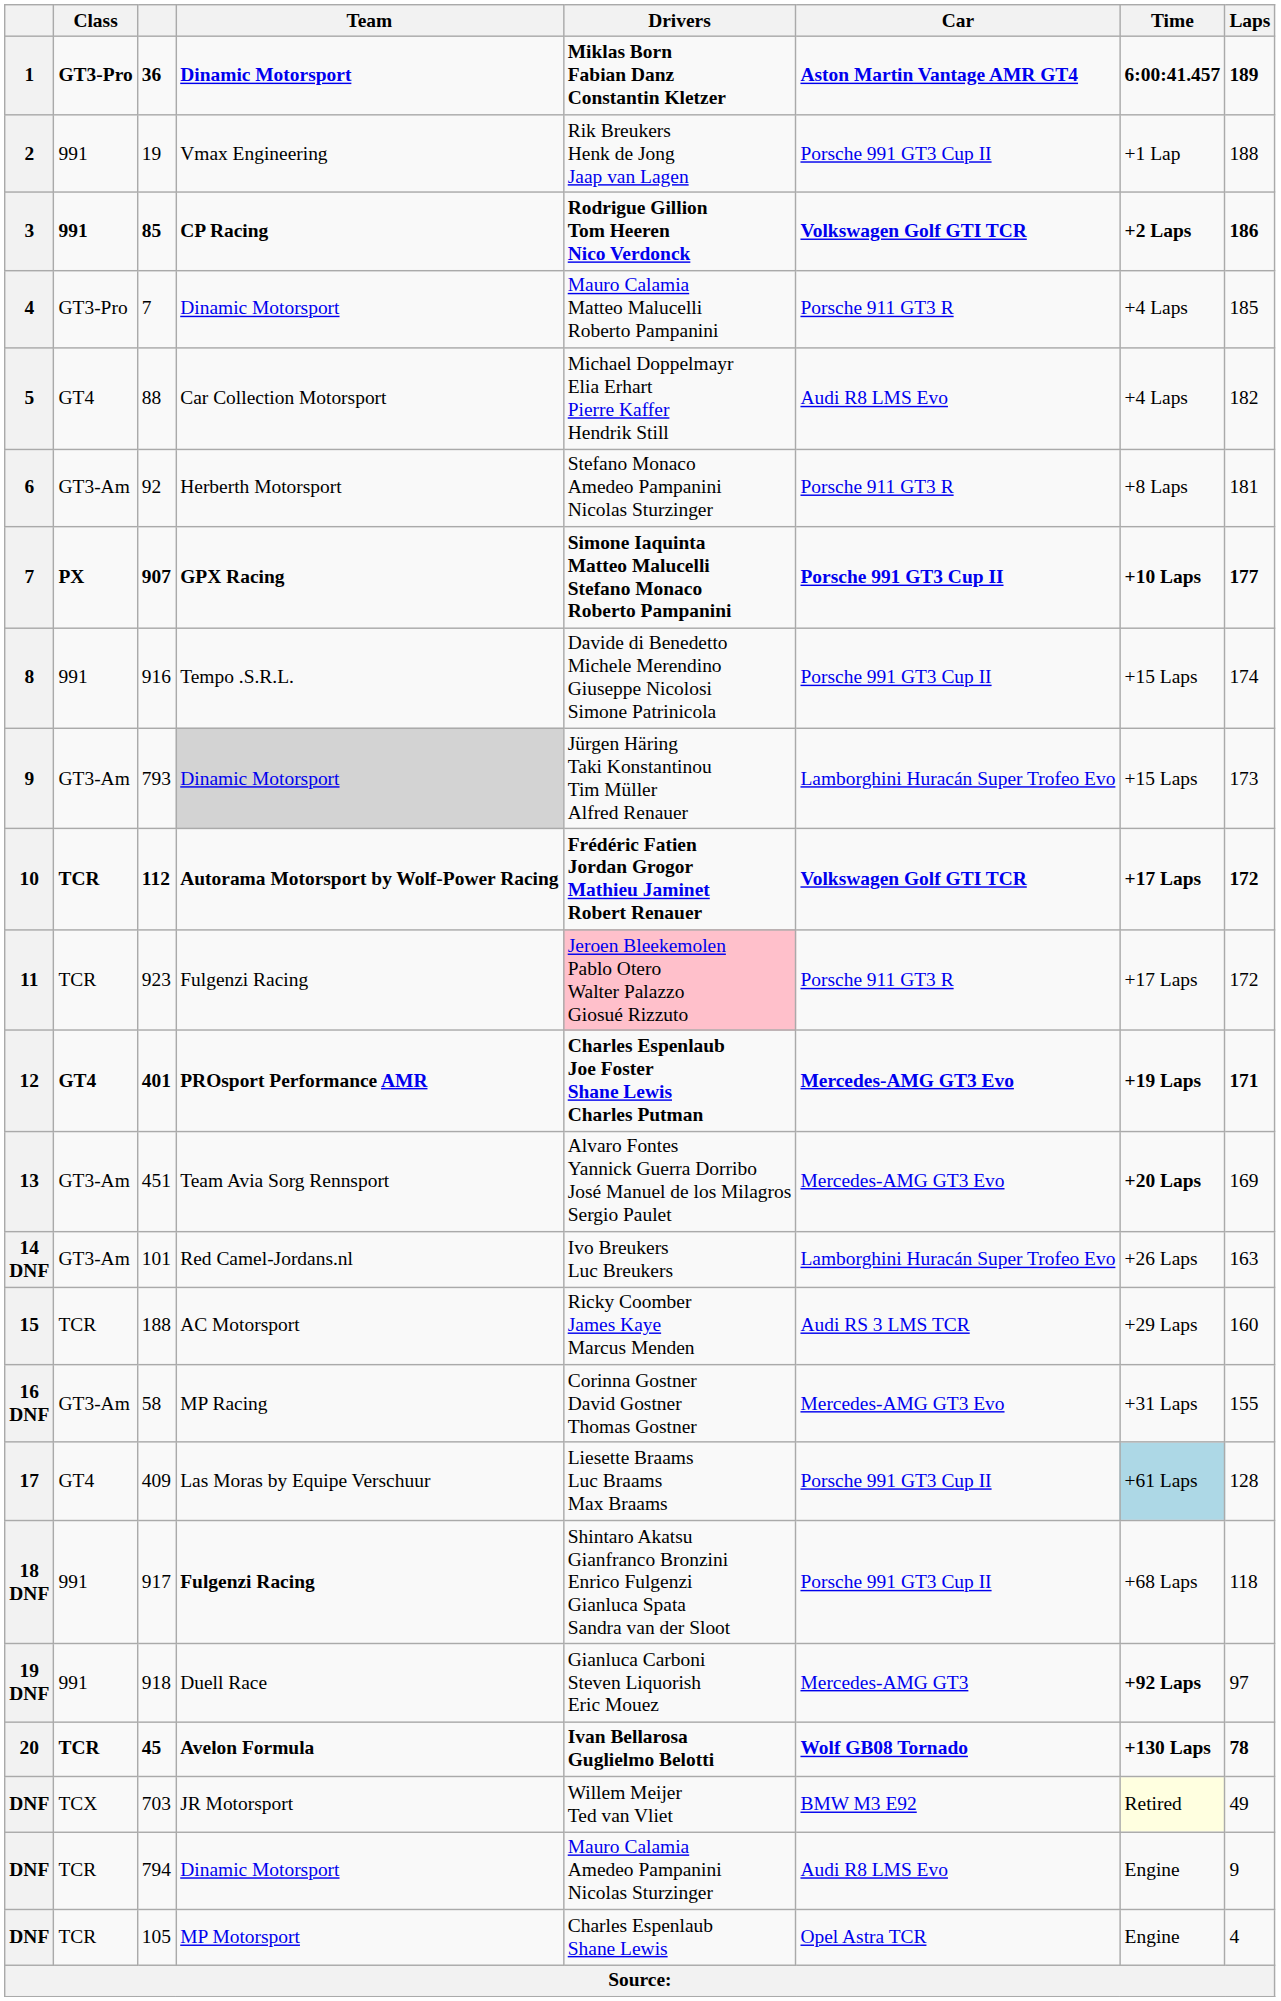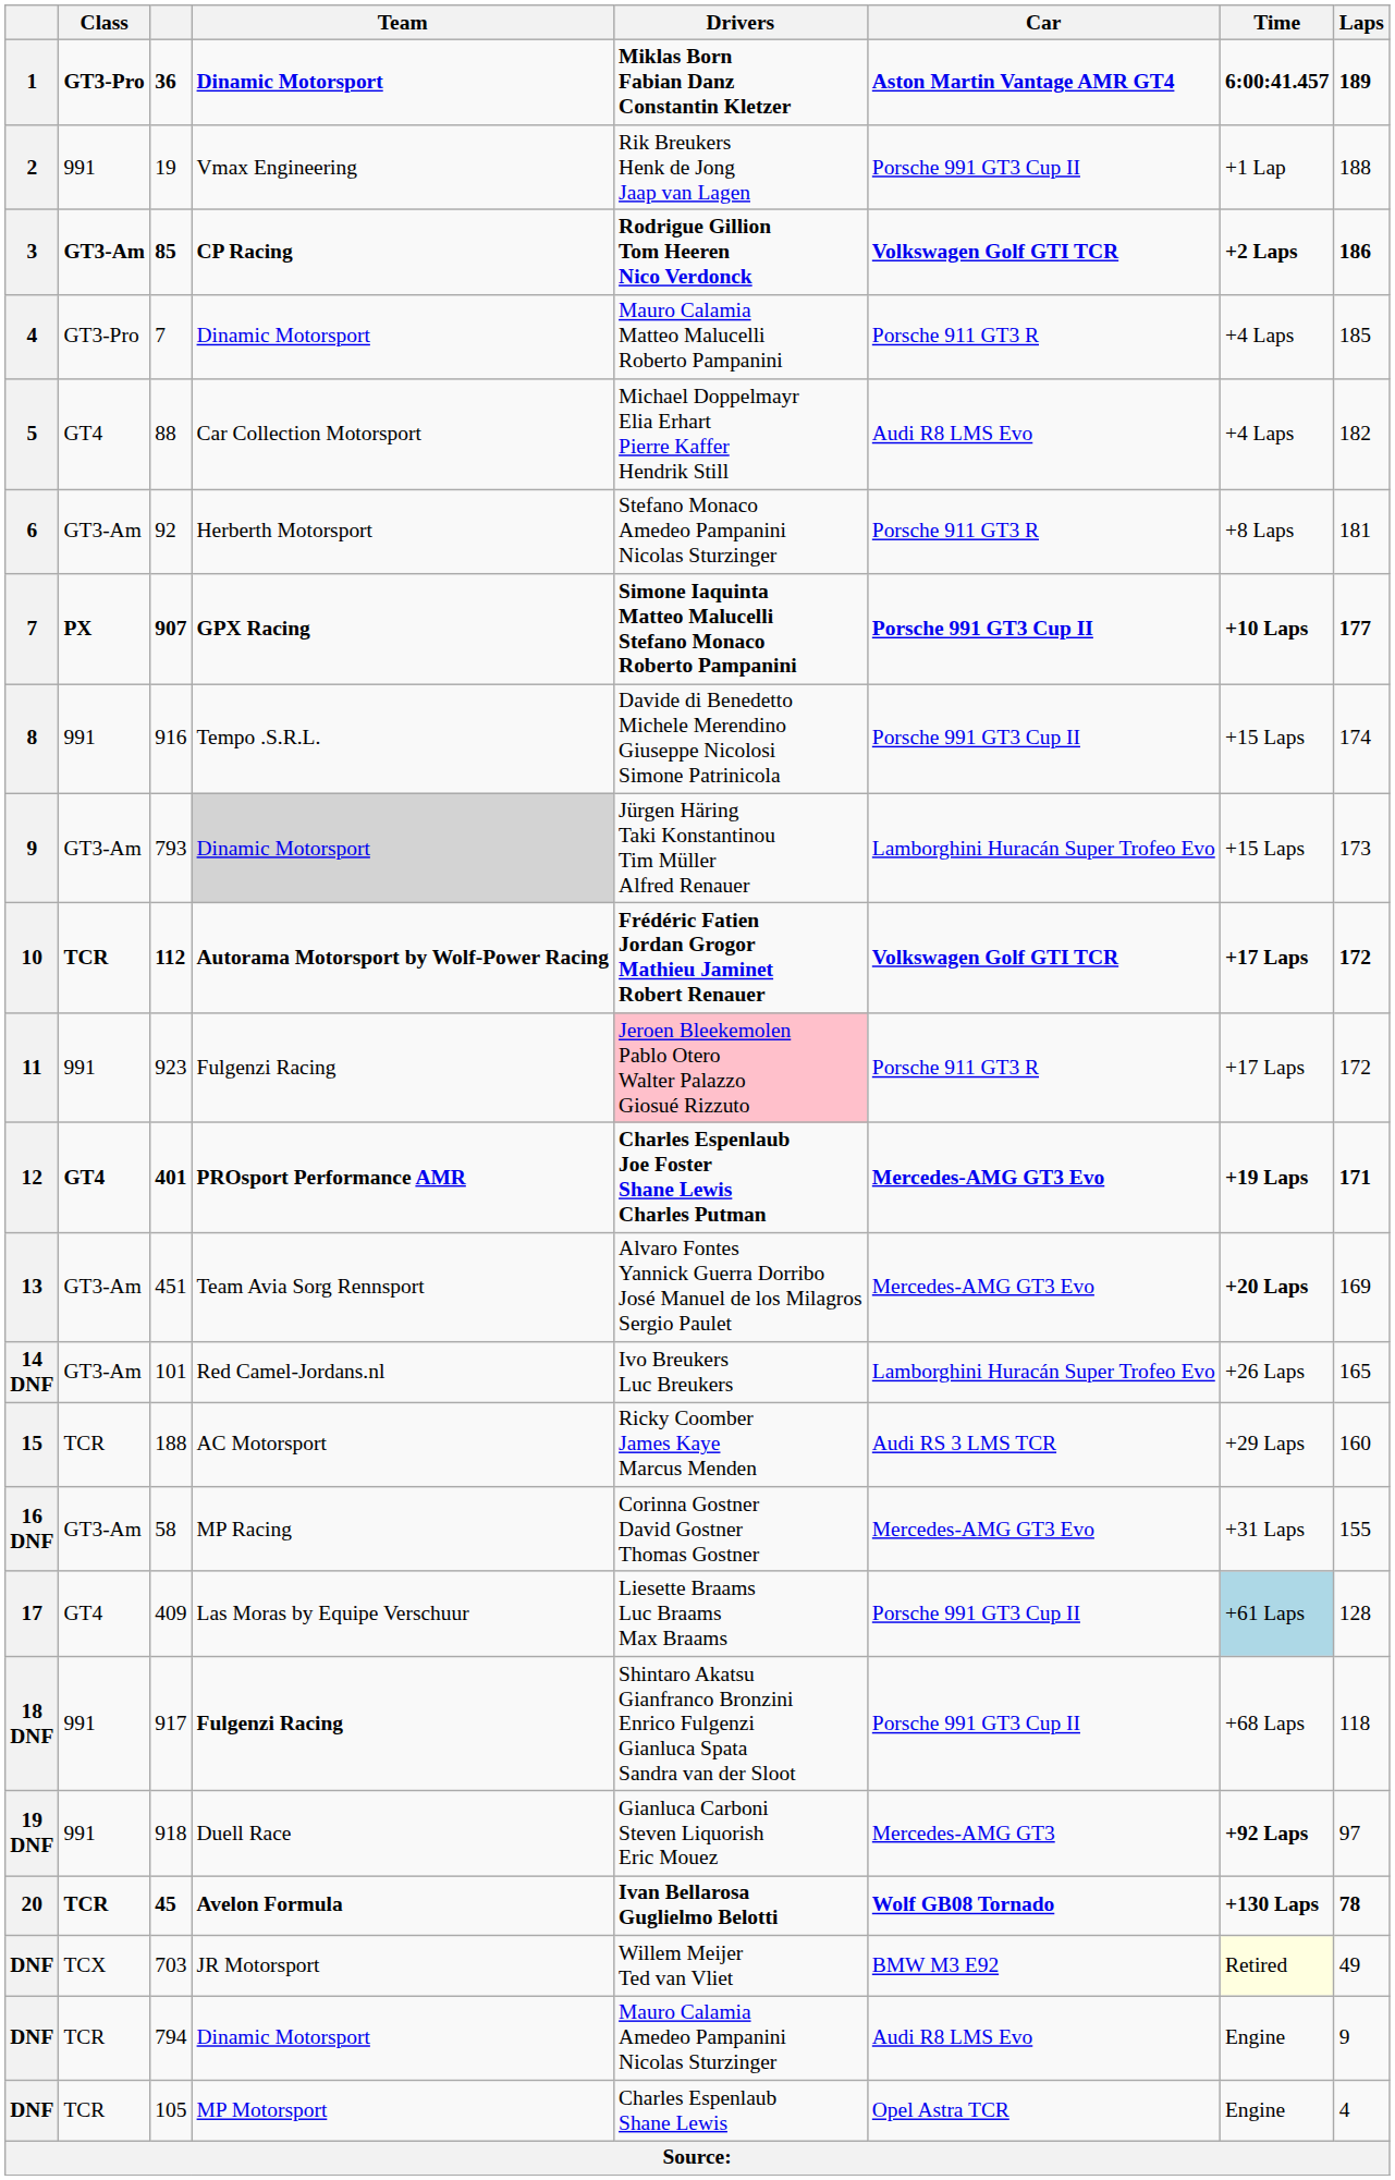 <table class="wikitable" style="font-size: 85%;">
 <tr>
 <th></th>
 <th>Class</th>
 <th></th>
 <th>Team</th>
 <th>Drivers</th>
 <th>Car</th>
 <th>Time</th>
 <th>Laps</th>
 </tr>
 <tr>
 <th>1</th>
 <td><strong>GT3-Pro</strong></td>
 <td><strong>36</strong></td>
 <td><strong> <a href='#'>Dinamic Motorsport</a></strong></td>
 <td><strong> Miklas Born<br> Fabian Danz<br> Constantin Kletzer</strong></td>
 <td><strong><a href='#'>Aston Martin Vantage AMR GT4</a></strong></td>
 <td><strong>6:00:41.457</strong></td>
 <td><strong>189</strong></td>
 </tr>
 <tr>
 <th>2</th>
 <td>991</td>
 <td>19</td>
 <td> Vmax Engineering</td>
 <td> Rik Breukers<br> Henk de Jong<br> <a href='#'>Jaap van Lagen</a></td>
 <td><a href='#'>Porsche 991 GT3 Cup II</a></td>
 <td>+1 Lap</td>
 <td>188</td>
 </tr>
 <tr>
 <th>3</th>
-<td><strong>991</strong></td>
+<td><strong>GT3-Am</strong></td>
 <td><strong>85</strong></td>
 <td><strong> CP Racing</strong></td>
 <td><strong> Rodrigue Gillion<br> Tom Heeren<br> <a href='#'>Nico Verdonck</a></strong></td>
 <td><strong><a href='#'>Volkswagen Golf GTI TCR</a></strong></td>
 <td><strong>+2 Laps</strong></td>
 <td><strong>186</strong></td>
 </tr>
 <tr>
 <th>4</th>
 <td>GT3-Pro</td>
 <td>7</td>
 <td> <a href='#'>Dinamic Motorsport</a></td>
 <td> <a href='#'>Mauro Calamia</a><br> Matteo Malucelli<br> Roberto Pampanini</td>
 <td><a href='#'>Porsche 911 GT3 R</a></td>
 <td>+4 Laps</td>
 <td>185</td>
 </tr>
 <tr>
 <th>5</th>
 <td>GT4</td>
 <td>88</td>
 <td> Car Collection Motorsport</td>
 <td> Michael Doppelmayr<br> Elia Erhart<br> <a href='#'>Pierre Kaffer</a><br> Hendrik Still</td>
 <td><a href='#'>Audi R8 LMS Evo</a></td>
 <td>+4 Laps</td>
 <td>182</td>
 </tr>
 <tr>
 <th>6</th>
 <td>GT3-Am</td>
 <td>92</td>
 <td> Herberth Motorsport</td>
 <td> Stefano Monaco<br> Amedeo Pampanini<br> Nicolas Sturzinger</td>
 <td><a href='#'>Porsche 911 GT3 R</a></td>
 <td>+8 Laps</td>
 <td>181</td>
 </tr>
 <tr>
 <th>7</th>
 <td><strong>PX</strong></td>
 <td><strong>907</strong></td>
 <td><strong> GPX Racing</strong></td>
 <td><strong> Simone Iaquinta<br> Matteo Malucelli<br> Stefano Monaco<br> Roberto Pampanini</strong></td>
 <td><strong><a href='#'>Porsche 991 GT3 Cup II</a></strong></td>
 <td><strong>+10 Laps</strong></td>
 <td><strong>177</strong></td>
 </tr>
 <tr>
 <th>8</th>
 <td>991</td>
 <td>916</td>
 <td> Tempo .S.R.L.</td>
 <td> Davide di Benedetto<br> Michele Merendino<br> Giuseppe Nicolosi<br> Simone Patrinicola</td>
 <td><a href='#'>Porsche 991 GT3 Cup II</a></td>
 <td>+15 Laps</td>
 <td>174</td>
 </tr>
 <tr>
 <th>9</th>
 <td>GT3-Am</td>
 <td>793</td>
 <td style="background: lightgrey;"> <a href='#'>Dinamic Motorsport</a></td>
 <td> Jürgen Häring<br> Taki Konstantinou<br> Tim Müller<br> Alfred Renauer</td>
 <td><a href='#'>Lamborghini Huracán Super Trofeo Evo</a></td>
 <td>+15 Laps</td>
 <td>173</td>
 </tr>
 <tr>
 <th>10</th>
 <td><strong>TCR</strong></td>
 <td><strong>112</strong></td>
 <td><strong> Autorama Motorsport by Wolf-Power Racing</strong></td>
 <td><strong> Frédéric Fatien<br> Jordan Grogor<br> <a href='#'>Mathieu Jaminet</a><br> Robert Renauer</strong></td>
 <td><strong><a href='#'>Volkswagen Golf GTI TCR</a></strong></td>
 <td><strong>+17 Laps</strong></td>
 <td><strong>172</strong></td>
 </tr>
 <tr>
 <th>11</th>
-<td>TCR</td>
+<td>991</td>
 <td>923</td>
 <td> Fulgenzi Racing</td>
 <td style="background: pink;"> <a href='#'>Jeroen Bleekemolen</a><br> Pablo Otero<br> Walter Palazzo<br> Giosué Rizzuto</td>
 <td><a href='#'>Porsche 911 GT3 R</a></td>
 <td>+17 Laps</td>
 <td>172</td>
 </tr>
 <tr>
 <th>12</th>
 <td><strong>GT4</strong></td>
 <td><strong>401</strong></td>
 <td><strong> PROsport Performance <a href='#'>AMR</a></strong></td>
 <td><strong> Charles Espenlaub<br> Joe Foster<br> <a href='#'>Shane Lewis</a><br> Charles Putman</strong></td>
 <td><strong><a href='#'>Mercedes-AMG GT3 Evo</a></strong></td>
 <td><strong>+19 Laps</strong></td>
 <td><strong>171</strong></td>
 </tr>
 <tr>
 <th>13</th>
 <td>GT3-Am</td>
 <td>451</td>
 <td> Team Avia Sorg Rennsport</td>
 <td> Alvaro Fontes<br> Yannick Guerra Dorribo<br> José Manuel de los Milagros<br> Sergio Paulet</td>
 <td><a href='#'>Mercedes-AMG GT3 Evo</a></td>
 <td><strong>+20 Laps</strong></td>
 <td>169</td>
 </tr>
 <tr>
 <th>14<br>DNF</th>
 <td>GT3-Am</td>
 <td>101</td>
 <td> Red Camel-Jordans.nl</td>
 <td> Ivo Breukers<br> Luc Breukers</td>
 <td><a href='#'>Lamborghini Huracán Super Trofeo Evo</a></td>
 <td>+26 Laps</td>
-<td>163</td>
+<td>165</td>
 </tr>
 <tr>
 <th>15</th>
 <td>TCR</td>
 <td>188</td>
 <td> AC Motorsport</td>
 <td> Ricky Coomber<br> <a href='#'>James Kaye</a><br> Marcus Menden</td>
 <td><a href='#'>Audi RS 3 LMS TCR</a></td>
 <td>+29 Laps</td>
 <td>160</td>
 </tr>
 <tr>
 <th>16<br>DNF</th>
 <td>GT3-Am</td>
 <td>58</td>
 <td> MP Racing</td>
 <td> Corinna Gostner<br> David Gostner<br> Thomas Gostner</td>
 <td><a href='#'>Mercedes-AMG GT3 Evo</a></td>
 <td>+31 Laps</td>
 <td>155</td>
 </tr>
 <tr>
 <th>17</th>
 <td>GT4</td>
 <td>409</td>
 <td> Las Moras by Equipe Verschuur</td>
 <td> Liesette Braams<br> Luc Braams<br> Max Braams</td>
 <td><a href='#'>Porsche 991 GT3 Cup II</a></td>
 <td style="background: lightblue;">+61 Laps</td>
 <td>128</td>
 </tr>
 <tr>
 <th>18<br>DNF</th>
 <td>991</td>
 <td>917</td>
 <td><strong> Fulgenzi Racing</strong></td>
 <td> Shintaro Akatsu<br> Gianfranco Bronzini<br> Enrico Fulgenzi<br> Gianluca Spata<br> Sandra van der Sloot</td>
 <td><a href='#'>Porsche 991 GT3 Cup II</a></td>
 <td>+68 Laps</td>
 <td>118</td>
 </tr>
 <tr>
 <th>19<br>DNF</th>
 <td>991</td>
 <td>918</td>
 <td> Duell Race</td>
 <td> Gianluca Carboni<br> Steven Liquorish<br> Eric Mouez</td>
 <td><a href='#'>Mercedes-AMG GT3</a></td>
 <td><strong>+92 Laps</strong></td>
 <td>97</td>
 </tr>
 <tr>
 <th>20</th>
 <td><strong>TCR</strong></td>
 <td><strong>45</strong></td>
 <td><strong> Avelon Formula</strong></td>
 <td><strong> Ivan Bellarosa<br> Guglielmo Belotti</strong></td>
 <td><strong><a href='#'>Wolf GB08 Tornado</a></strong></td>
 <td><strong>+130 Laps</strong></td>
 <td><strong>78</strong></td>
 </tr>
 <tr>
 <th>DNF</th>
 <td>TCX</td>
 <td>703</td>
 <td> JR Motorsport</td>
 <td> Willem Meijer<br> Ted van Vliet</td>
 <td><a href='#'>BMW M3 E92</a></td>
 <td style="background: lightyellow;">Retired</td>
 <td>49</td>
 </tr>
 <tr>
 <th>DNF</th>
 <td>TCR</td>
 <td>794</td>
 <td> <a href='#'>Dinamic Motorsport</a></td>
 <td> <a href='#'>Mauro Calamia</a><br> Amedeo Pampanini<br> Nicolas Sturzinger</td>
 <td><a href='#'>Audi R8 LMS Evo</a></td>
 <td>Engine</td>
 <td>9</td>
 </tr>
 <tr>
 <th>DNF</th>
 <td>TCR</td>
 <td>105</td>
 <td> <a href='#'>MP Motorsport</a></td>
 <td> Charles Espenlaub<br> <a href='#'>Shane Lewis</a></td>
 <td><a href='#'>Opel Astra TCR</a></td>
 <td>Engine</td>
 <td>4</td>
 </tr>
 <tr>
 <th colspan=8>Source:</th>
 </tr>
 <tr>
 </tr>
 </table>
